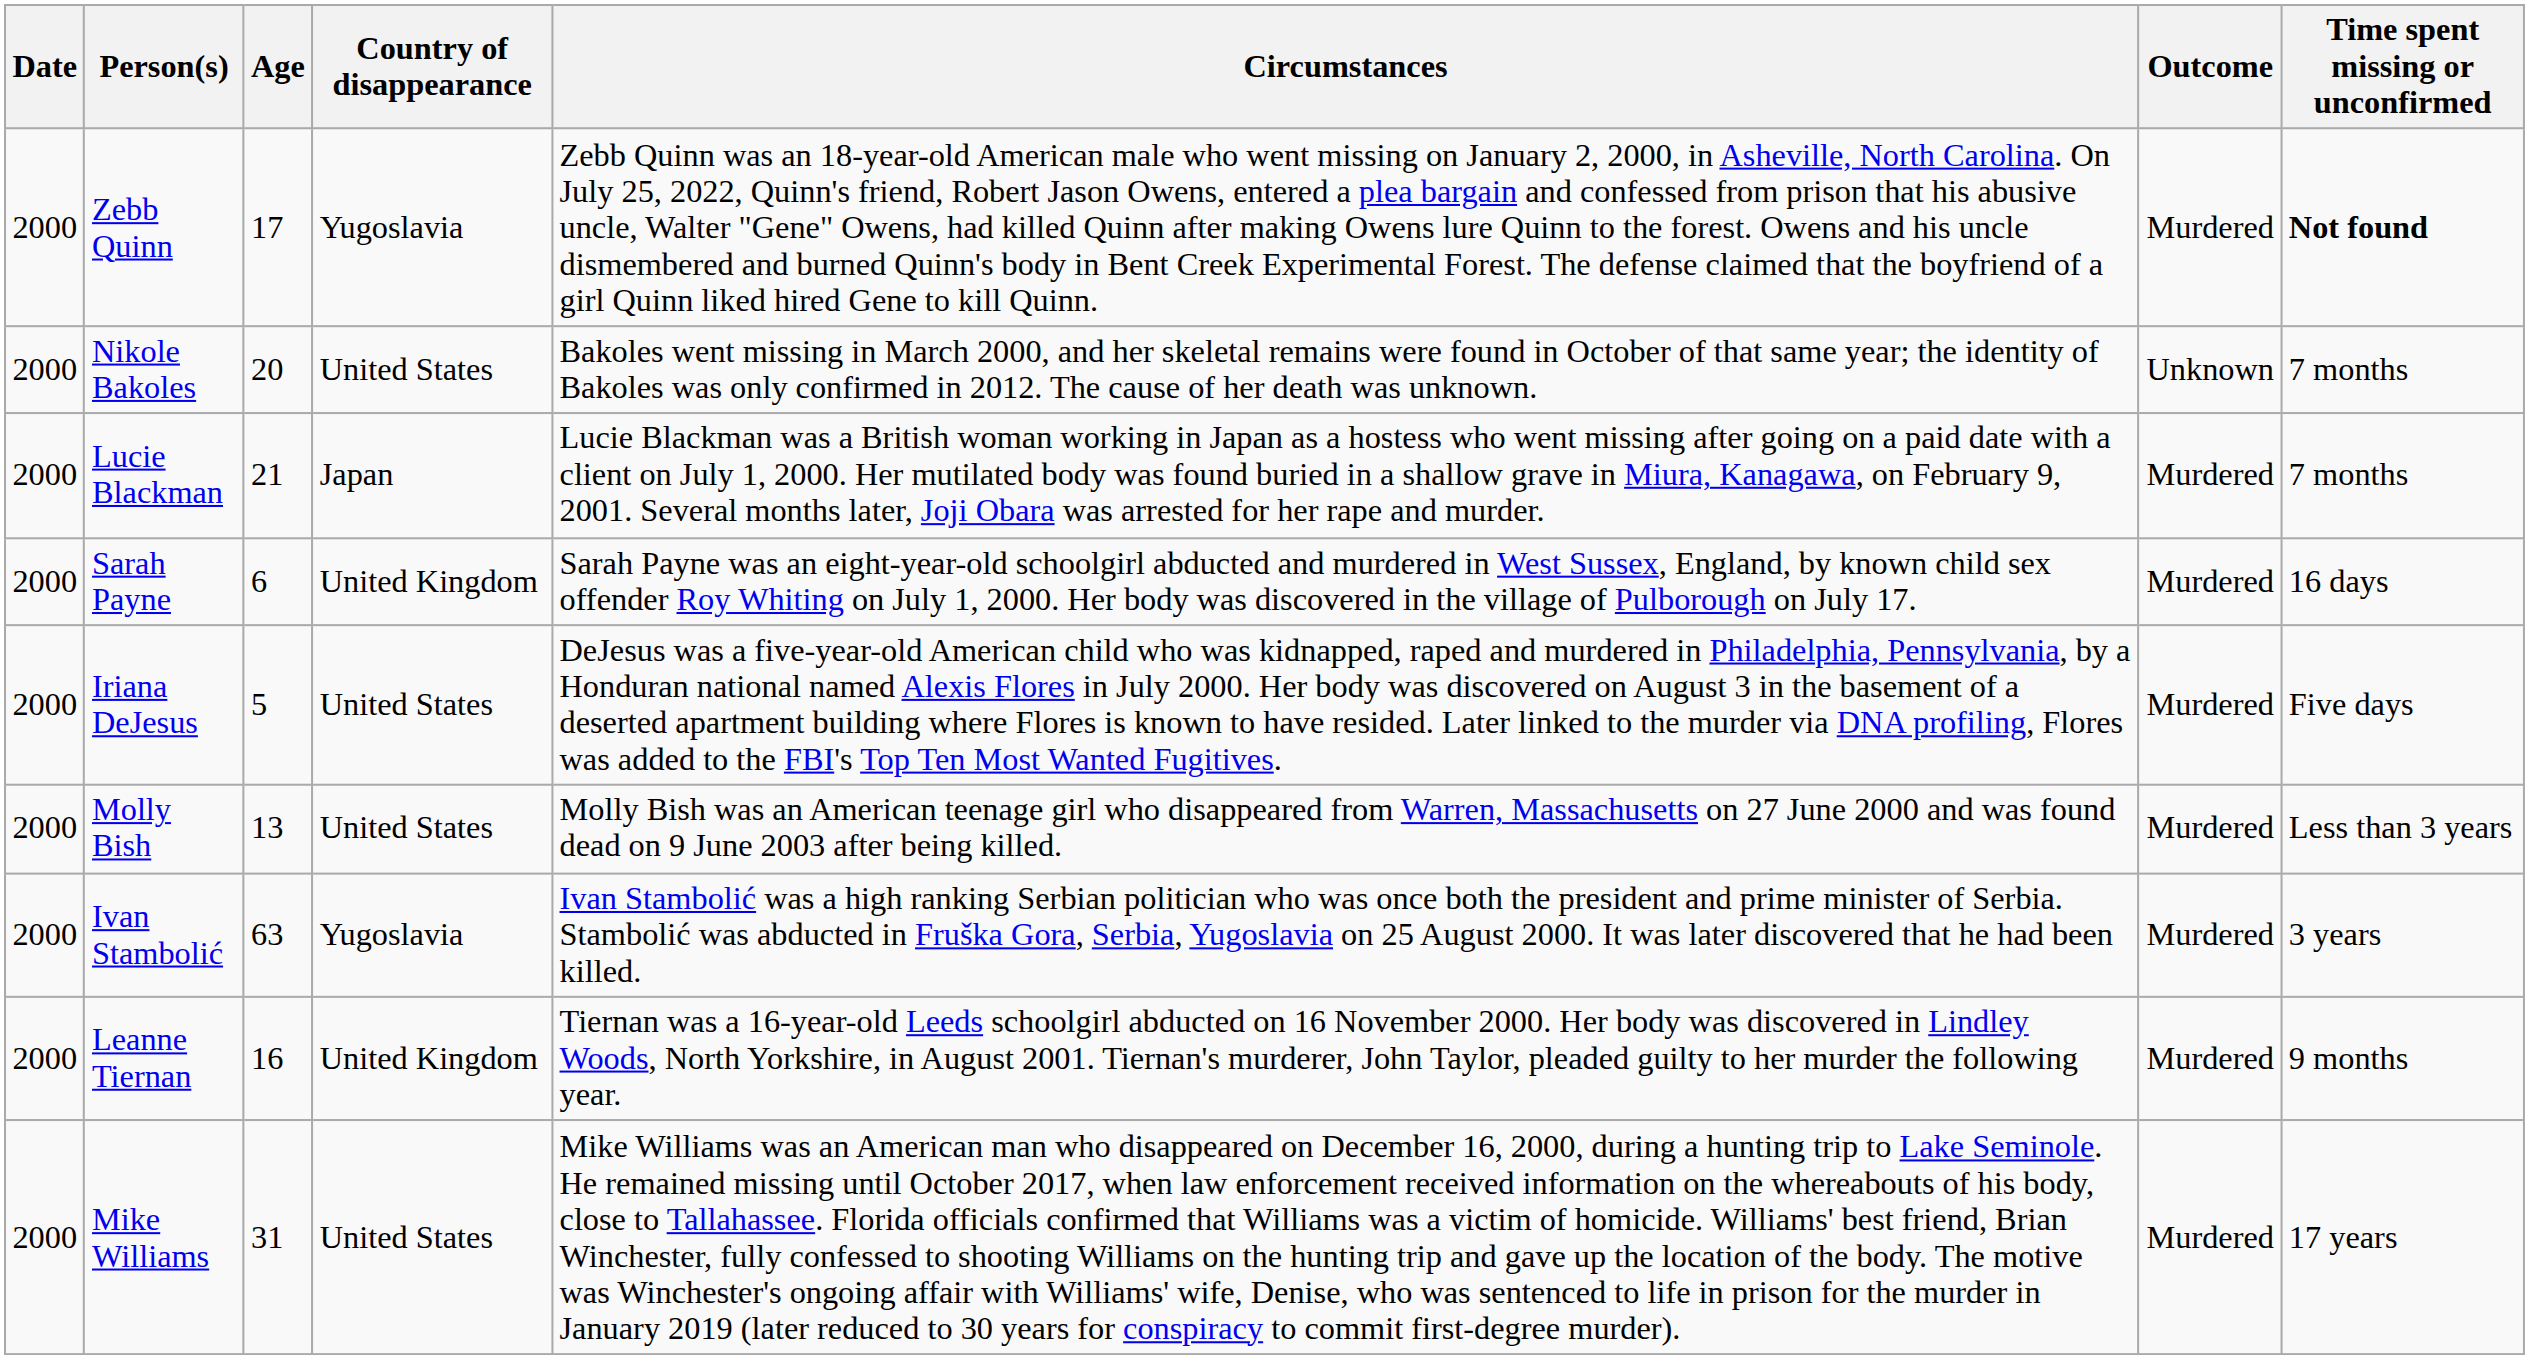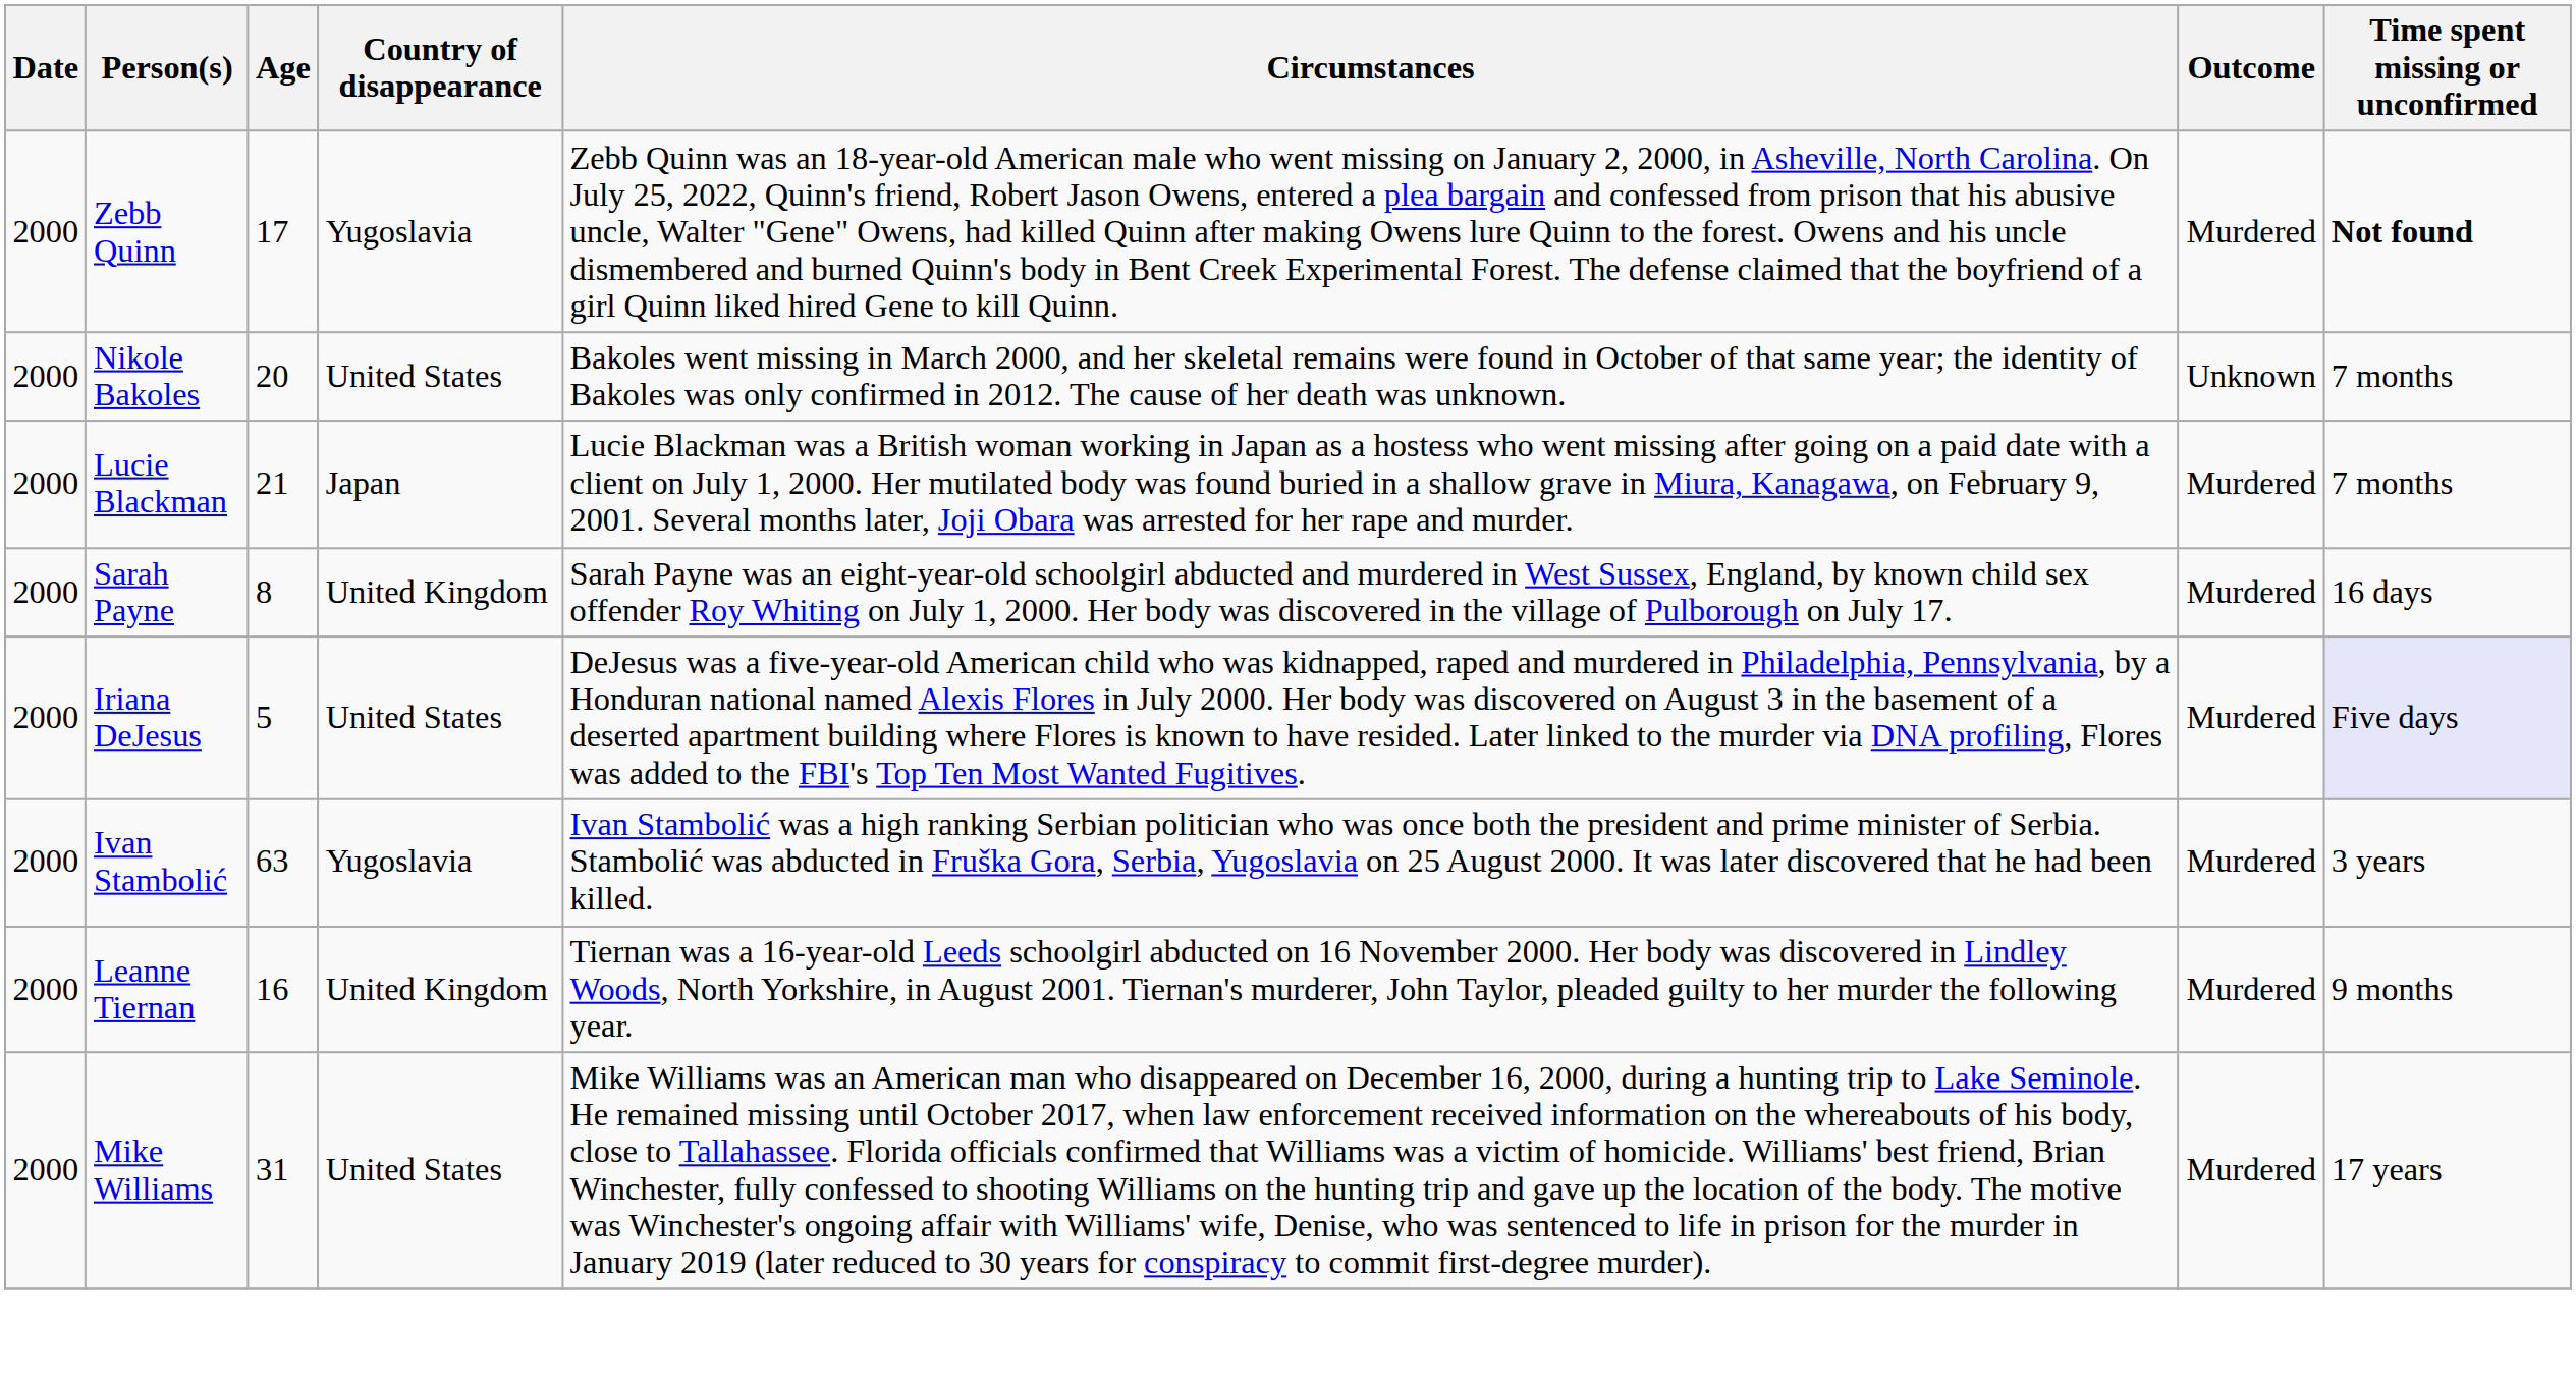 <table class="wikitable sortable zebra">
 <tr>
 <th data-sort-type="isoDate">Date</th>
 <th data-sort-type="text">Person(s)</th>
 <th data-sort-type="text">Age</th>
 <th>Country of disappearance</th>
 <th class="unsortable">Circumstances</th>
 <th data-sort-type="text">Outcome</th>
 <th>Time spent missing or unconfirmed</th>
 </tr>
 <tr>
 <td>2000</td>
 <td><a href='#'>Zebb Quinn</a></td>
 <td>17</td>
 <td>Yugoslavia</td>
 <td>Zebb Quinn was an 18-year-old American male who went missing on January 2, 2000, in <a href='#'>Asheville, North Carolina</a>. On July 25, 2022, Quinn's friend, Robert Jason Owens, entered a <a href='#'>plea bargain</a> and confessed from prison that his abusive uncle, Walter "Gene" Owens, had killed Quinn after making Owens lure Quinn to the forest. Owens and his uncle dismembered and burned Quinn's body in Bent Creek Experimental Forest. The defense claimed that the boyfriend of a girl Quinn liked hired Gene to kill Quinn.</td>
 <td>Murdered</td>
 <td><strong>Not found</strong></td>
 </tr>
 <tr>
 <td>2000</td>
 <td><a href='#'>Nikole Bakoles</a></td>
 <td>20</td>
 <td>United States</td>
 <td>Bakoles went missing in March 2000, and her skeletal remains were found in October of that same year; the identity of Bakoles was only confirmed in 2012. The cause of her death was unknown.</td>
 <td>Unknown</td>
 <td>7 months</td>
 </tr>
 <tr>
 <td>2000</td>
 <td><a href='#'>Lucie Blackman</a></td>
 <td>21</td>
 <td>Japan</td>
 <td>Lucie Blackman was a British woman working in Japan as a hostess who went missing after going on a paid date with a client on July 1, 2000. Her mutilated body was found buried in a shallow grave in <a href='#'>Miura, Kanagawa</a>, on February 9, 2001. Several months later, <a href='#'>Joji Obara</a> was arrested for her rape and murder.</td>
 <td>Murdered</td>
 <td>7 months</td>
 </tr>
 <tr>
 <td>2000</td>
 <td><a href='#'>Sarah Payne</a></td>
-<td>6</td>
+<td>8</td>
 <td>United Kingdom</td>
 <td>Sarah Payne was an eight-year-old schoolgirl abducted and murdered in <a href='#'>West Sussex</a>, England, by known child sex offender <a href='#'>Roy Whiting</a> on July 1, 2000. Her body was discovered in the village of <a href='#'>Pulborough</a> on July 17.</td>
 <td>Murdered</td>
 <td>16 days</td>
 </tr>
 <tr>
 <td>2000</td>
 <td><a href='#'>Iriana DeJesus</a></td>
 <td>5</td>
 <td>United States</td>
 <td>DeJesus was a five-year-old American child who was kidnapped, raped and murdered in <a href='#'>Philadelphia, Pennsylvania</a>, by a Honduran national named <a href='#'>Alexis Flores</a> in July 2000. Her body was discovered on August 3 in the basement of a deserted apartment building where Flores is known to have resided. Later linked to the murder via <a href='#'>DNA profiling</a>, Flores was added to the <a href='#'>FBI</a>'s <a href='#'>Top Ten Most Wanted Fugitives</a>.</td>
 <td>Murdered</td>
-<td>Five days</td>
-</tr>
-<tr>
-<td>2000</td>
-<td><a href='#'>Molly Bish</a></td>
-<td>13</td>
-<td>United States</td>
-<td>Molly Bish was an American teenage girl who disappeared from <a href='#'>Warren, Massachusetts</a> on 27 June 2000 and was found dead on 9 June 2003 after being killed.</td>
-<td>Murdered</td>
-<td>Less than 3 years</td>
+<td style="background: lavender;">Five days</td>
 </tr>
 <tr>
 <td>2000</td>
 <td><a href='#'>Ivan Stambolić</a></td>
 <td>63</td>
 <td>Yugoslavia</td>
 <td><a href='#'>Ivan Stambolić</a> was a high ranking Serbian politician who was once both the president and prime minister of Serbia. Stambolić was abducted in <a href='#'>Fruška Gora</a>, <a href='#'>Serbia</a>, <a href='#'>Yugoslavia</a> on 25 August 2000. It was later discovered that he had been killed.</td>
 <td>Murdered</td>
 <td>3 years</td>
 </tr>
 <tr>
 <td>2000</td>
 <td><a href='#'>Leanne Tiernan</a></td>
 <td>16</td>
 <td>United Kingdom</td>
 <td>Tiernan was a 16-year-old <a href='#'>Leeds</a> schoolgirl abducted on 16 November 2000. Her body was discovered in <a href='#'>Lindley Woods</a>, North Yorkshire, in August 2001. Tiernan's murderer, John Taylor, pleaded guilty to her murder the following year.</td>
 <td>Murdered</td>
 <td>9 months</td>
 </tr>
 <tr>
 <td>2000</td>
 <td><a href='#'>Mike Williams</a></td>
 <td>31</td>
 <td>United States</td>
 <td>Mike Williams was an American man who disappeared on December 16, 2000, during a hunting trip to <a href='#'>Lake Seminole</a>. He remained missing until October 2017, when law enforcement received information on the whereabouts of his body, close to <a href='#'>Tallahassee</a>. Florida officials confirmed that Williams was a victim of homicide. Williams' best friend, Brian Winchester, fully confessed to shooting Williams on the hunting trip and gave up the location of the body. The motive was Winchester's ongoing affair with Williams' wife, Denise, who was sentenced to life in prison for the murder in January 2019 (later reduced to 30 years for <a href='#'>conspiracy</a> to commit first-degree murder).</td>
 <td>Murdered</td>
 <td>17 years</td>
 </tr>
 <tr>
 </tr>
 </table>
